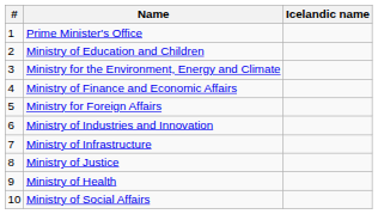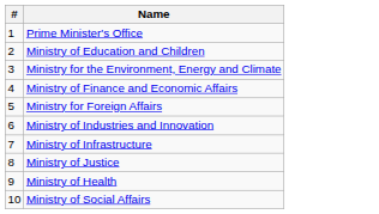 <table class="wikitable">
 <tr>
 <th>#</th>
 <th>Name</th>
-<th>Icelandic name</th>
 </tr>
 <tr>
 <td>1</td>
 <td><a href='#'>Prime Minister's Office</a></td>
-<td></td>
 </tr>
 <tr>
 <td>2</td>
 <td><a href='#'>Ministry of Education and Children</a></td>
-<td></td>
 </tr>
 <tr>
 <td>3</td>
 <td><a href='#'>Ministry for the Environment, Energy and Climate</a></td>
-<td></td>
 </tr>
 <tr>
 <td>4</td>
 <td><a href='#'>Ministry of Finance and Economic Affairs</a></td>
-<td></td>
 </tr>
 <tr>
 <td>5</td>
 <td><a href='#'>Ministry for Foreign Affairs</a></td>
-<td></td>
 </tr>
 <tr>
 <td>6</td>
 <td><a href='#'>Ministry of Industries and Innovation</a></td>
-<td></td>
 </tr>
 <tr>
 <td>7</td>
 <td><a href='#'>Ministry of Infrastructure</a></td>
-<td></td>
 </tr>
 <tr>
 <td>8</td>
 <td><a href='#'>Ministry of Justice</a></td>
-<td></td>
 </tr>
 <tr>
 <td>9</td>
 <td><a href='#'>Ministry of Health</a></td>
-<td></td>
 </tr>
 <tr>
 <td>10</td>
 <td><a href='#'>Ministry of Social Affairs</a></td>
-<td></td>
 </tr>
 </table>
